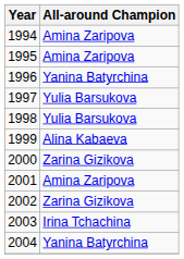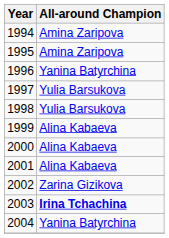 <table class="wikitable">
 <tr>
 <th>Year</th>
 <th>All-around Champion</th>
 </tr>
 <tr>
 <td>1994</td>
 <td><a href='#'>Amina Zaripova</a></td>
 </tr>
 <tr>
 <td>1995</td>
 <td><a href='#'>Amina Zaripova</a></td>
 </tr>
 <tr>
 <td>1996</td>
 <td><a href='#'>Yanina Batyrchina</a></td>
 </tr>
 <tr>
 <td>1997</td>
 <td><a href='#'>Yulia Barsukova</a></td>
 </tr>
 <tr>
 <td>1998</td>
 <td><a href='#'>Yulia Barsukova</a></td>
 </tr>
 <tr>
 <td>1999</td>
 <td><a href='#'>Alina Kabaeva</a></td>
 </tr>
 <tr>
 <td>2000</td>
-<td><a href='#'>Zarina Gizikova</a></td>
+<td><a href='#'>Alina Kabaeva</a></td>
 </tr>
 <tr>
 <td>2001</td>
-<td><a href='#'>Amina Zaripova</a></td>
+<td><a href='#'>Alina Kabaeva</a></td>
 </tr>
 <tr>
 <td>2002</td>
 <td><a href='#'>Zarina Gizikova</a></td>
 </tr>
 <tr>
 <td>2003</td>
-<td><a href='#'>Irina Tchachina</a></td>
+<td><strong><a href='#'>Irina Tchachina</a></strong></td>
 </tr>
 <tr>
 <td>2004</td>
 <td><a href='#'>Yanina Batyrchina</a></td>
 </tr>
 <tr>
 </tr>
 </table>
